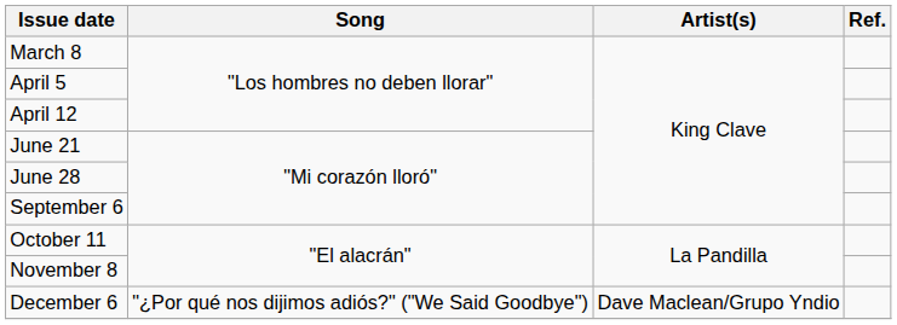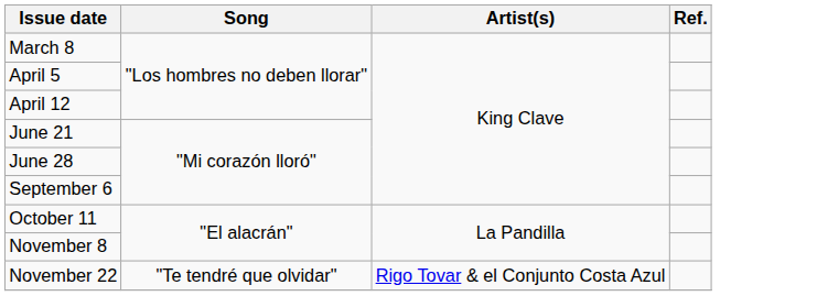 <table class="wikitable" style="text-align: left;">
 <tr>
 <th>Issue date</th>
 <th>Song</th>
 <th>Artist(s)</th>
 <th>Ref.</th>
 </tr>
 <tr>
 <td>March 8</td>
 <td align="center" rowspan="3">"Los hombres no deben llorar"</td>
 <td align="center" rowspan="6">King Clave</td>
 <td align="center"></td>
 </tr>
 <tr>
 <td>April 5</td>
 <td align="center"></td>
 </tr>
 <tr>
 <td>April 12</td>
 <td align="center"></td>
 </tr>
 <tr>
 <td>June 21</td>
 <td align="center" rowspan="3">"Mi corazón lloró"</td>
 <td align="center"></td>
 </tr>
 <tr>
 <td>June 28</td>
 <td align="center"></td>
 </tr>
 <tr>
 <td>September 6</td>
 <td align="center"></td>
 </tr>
 <tr>
 <td>October 11</td>
 <td align="center" rowspan="2">"El alacrán"</td>
 <td align="center" rowspan="2">La Pandilla</td>
 <td align="center"></td>
 </tr>
 <tr>
 <td>November 8</td>
 <td align="center"></td>
 </tr>
 <tr>
-<td>December 6</td>
-<td align="center">"¿Por qué nos dijimos adiós?" ("We Said Goodbye")</td>
-<td align="center">Dave Maclean/Grupo Yndio</td>
+<td>November 22</td>
+<td align="center">"Te tendré que olvidar"</td>
+<td align="center"><a href='#'>Rigo Tovar</a> & el Conjunto Costa Azul</td>
 <td align="center"></td>
 </tr>
 <tr>
 </tr>
 </table>
